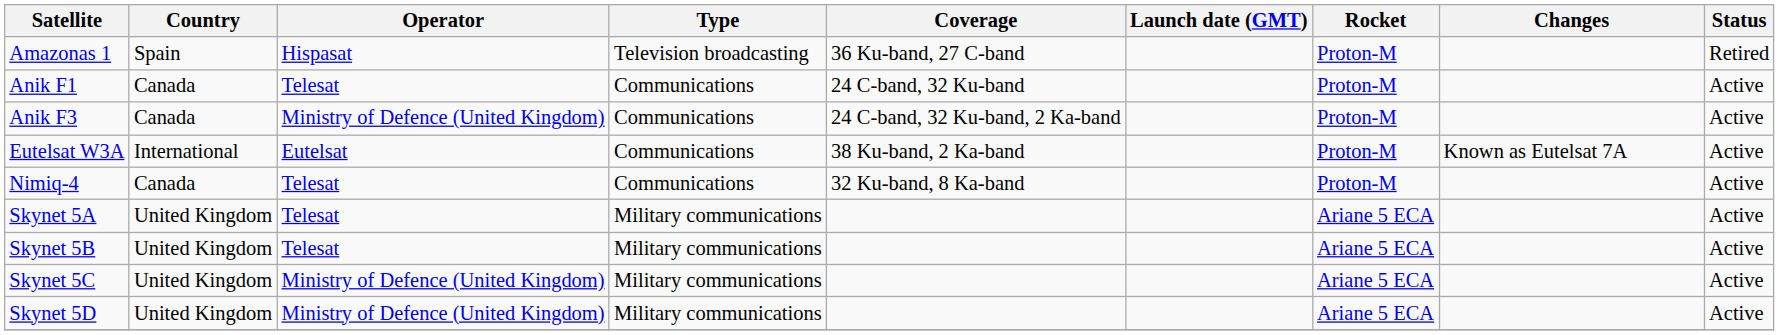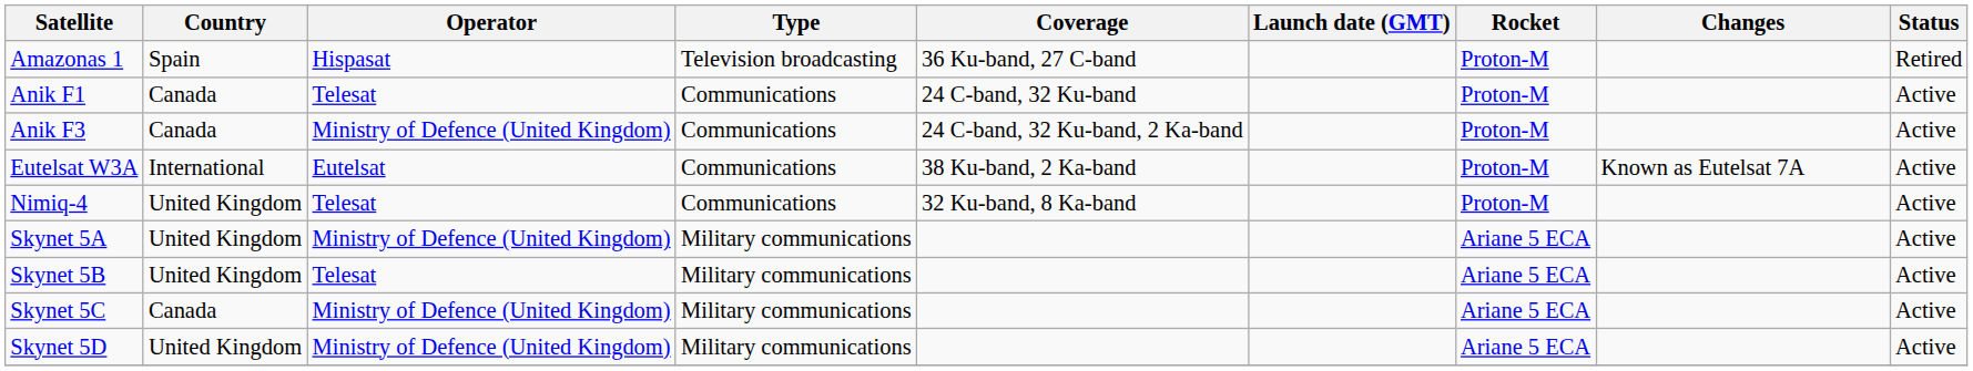 <table class="wikitable sortable" border="1"}>
 <tr>
 <th>Satellite</th>
 <th>Country</th>
 <th>Operator</th>
 <th>Type</th>
 <th>Coverage </th>
 <th>Launch date  (<a href='#'>GMT</a>) </th>
 <th>Rocket</th>
 <th width="200pt">Changes</th>
 <th>Status </th>
 </tr>
 <tr>
 <td><a href='#'>Amazonas 1</a></td>
 <td>Spain</td>
 <td><a href='#'>Hispasat</a></td>
 <td>Television broadcasting</td>
 <td>36 Ku-band, 27 C-band</td>
 <td></td>
 <td><a href='#'>Proton-M</a></td>
 <td></td>
 <td>Retired</td>
 </tr>
 <tr>
 <td><a href='#'>Anik F1</a></td>
 <td>Canada</td>
 <td><a href='#'>Telesat</a></td>
 <td>Communications</td>
 <td>24 C-band, 32 Ku-band</td>
 <td></td>
 <td><a href='#'>Proton-M</a></td>
 <td></td>
 <td>Active</td>
 </tr>
 <tr>
 <td><a href='#'>Anik F3</a></td>
 <td>Canada</td>
 <td><a href='#'>Ministry of Defence (United Kingdom)</a></td>
 <td>Communications</td>
 <td>24 C-band, 32 Ku-band, 2 Ka-band</td>
 <td></td>
 <td><a href='#'>Proton-M</a></td>
 <td></td>
 <td>Active</td>
 </tr>
 <tr>
 <td><a href='#'>Eutelsat W3A</a></td>
 <td>International</td>
 <td><a href='#'>Eutelsat</a></td>
 <td>Communications</td>
 <td>38 Ku-band, 2 Ka-band</td>
 <td></td>
 <td><a href='#'>Proton-M</a></td>
 <td>Known as Eutelsat 7A</td>
 <td>Active</td>
 </tr>
 <tr>
 <td><a href='#'>Nimiq-4</a></td>
-<td>Canada</td>
+<td>United Kingdom</td>
 <td><a href='#'>Telesat</a></td>
 <td>Communications</td>
 <td>32 Ku-band, 8 Ka-band</td>
 <td></td>
 <td><a href='#'>Proton-M</a></td>
 <td></td>
 <td>Active</td>
 </tr>
 <tr>
 <td><a href='#'>Skynet 5A</a></td>
 <td>United Kingdom</td>
-<td><a href='#'>Telesat</a></td>
+<td><a href='#'>Ministry of Defence (United Kingdom)</a></td>
 <td>Military communications</td>
 <td></td>
 <td></td>
 <td><a href='#'>Ariane 5 ECA</a></td>
 <td></td>
 <td>Active</td>
 </tr>
 <tr>
 <td><a href='#'>Skynet 5B</a></td>
 <td>United Kingdom</td>
 <td><a href='#'>Telesat</a></td>
 <td>Military communications</td>
 <td></td>
 <td></td>
 <td><a href='#'>Ariane 5 ECA</a></td>
 <td></td>
 <td>Active</td>
 </tr>
 <tr>
 <td><a href='#'>Skynet 5C</a></td>
-<td>United Kingdom</td>
+<td>Canada</td>
 <td><a href='#'>Ministry of Defence (United Kingdom)</a></td>
 <td>Military communications</td>
 <td></td>
 <td></td>
 <td><a href='#'>Ariane 5 ECA</a></td>
 <td></td>
 <td>Active</td>
 </tr>
 <tr>
 <td><a href='#'>Skynet 5D</a></td>
 <td>United Kingdom</td>
 <td><a href='#'>Ministry of Defence (United Kingdom)</a></td>
 <td>Military communications</td>
 <td></td>
 <td></td>
 <td><a href='#'>Ariane 5 ECA</a></td>
 <td></td>
 <td>Active</td>
 </tr>
 <tr>
 </tr>
 </table>
